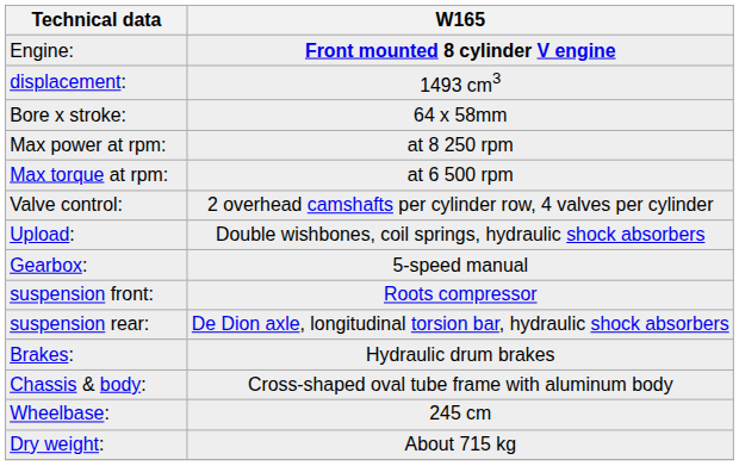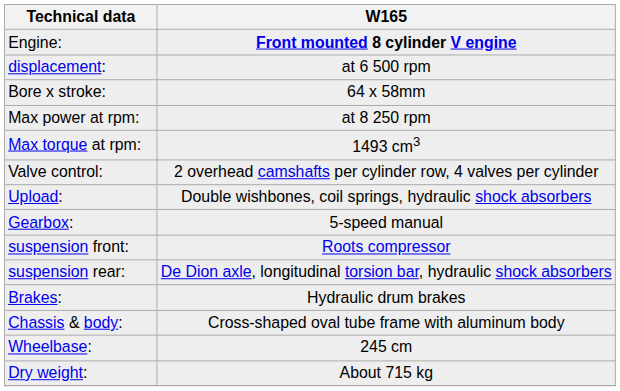 <table class="prettytable">
 <tr ---- bgcolor="#DDDDDD">
 <th width="25%">Technical data</th>
 <th width="75%">W165</th>
 </tr>
 <tr ---- bgcolor="#EEEEEE">
 <td>Engine: </td>
 <td align="center"><strong><a href='#'>Front mounted</a> 8 cylinder <a href='#'>V engine</a></strong></td>
 </tr>
 <tr ---- bgcolor="#EEEEEE">
 <td><a href='#'>displacement</a>: </td>
-<td align="center">1493 cm<sup>3</sup></td>
+<td align="center"> at 6 500 rpm</td>
 </tr>
 <tr ---- bgcolor="#EEEEEE">
 <td>Bore x stroke: </td>
 <td align="center">64 x 58mm</td>
 </tr>
 <tr ---- bgcolor="#EEEEEE">
 <td>Max power at rpm: </td>
 <td align="center"> at 8 250 rpm</td>
 </tr>
 <tr ---- bgcolor="#EEEEEE">
 <td><a href='#'>Max torque</a> at rpm: </td>
-<td align="center"> at 6 500 rpm</td>
+<td align="center">1493 cm<sup>3</sup></td>
 </tr>
 <tr ---- bgcolor="#EEEEEE">
 <td>Valve control: </td>
 <td align="center">2 overhead <a href='#'>camshafts</a> per cylinder row, 4 valves per cylinder</td>
 </tr>
 <tr ---- bgcolor="#EEEEEE">
 <td><a href='#'>Upload</a>: </td>
 <td align="center">Double wishbones, coil springs, hydraulic <a href='#'>shock absorbers</a></td>
 </tr>
 <tr ---- bgcolor="#EEEEEE">
 <td><a href='#'>Gearbox</a>: </td>
 <td align="center">5-speed manual</td>
 </tr>
 <tr ---- bgcolor="#EEEEEE">
 <td><a href='#'>suspension</a> front: </td>
 <td align="center"><a href='#'>Roots compressor</a></td>
 </tr>
 <tr ---- bgcolor="#EEEEEE">
 <td><a href='#'>suspension</a> rear: </td>
 <td align="center"><a href='#'>De Dion axle</a>, longitudinal <a href='#'>torsion bar</a>, hydraulic <a href='#'>shock absorbers</a></td>
 </tr>
 <tr ---- bgcolor="#EEEEEE">
 <td><a href='#'>Brakes</a>: </td>
 <td align="center">Hydraulic drum brakes</td>
 </tr>
 <tr ---- bgcolor="#EEEEEE">
 <td><a href='#'>Chassis</a> & <a href='#'>body</a>: </td>
 <td align="center">Cross-shaped oval tube frame with aluminum body</td>
 </tr>
 <tr ---- bgcolor="#EEEEEE">
 <td><a href='#'>Wheelbase</a>: </td>
 <td align="center">245 cm</td>
 </tr>
 <tr ---- bgcolor="#EEEEEE">
 <td><a href='#'>Dry weight</a>: </td>
 <td align="center">About 715 kg</td>
 </tr>
 <tr ---- bgcolor="#EEEEEE">
 </tr>
 </table>
